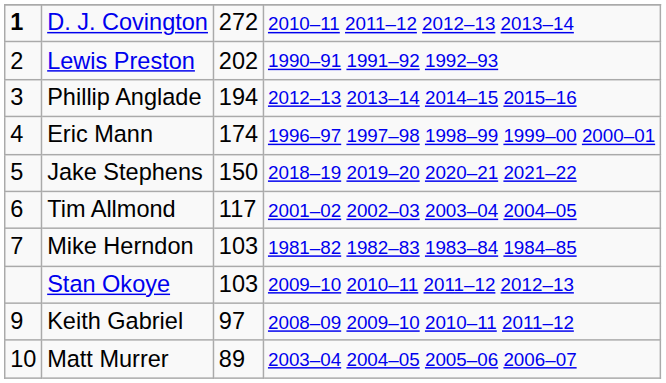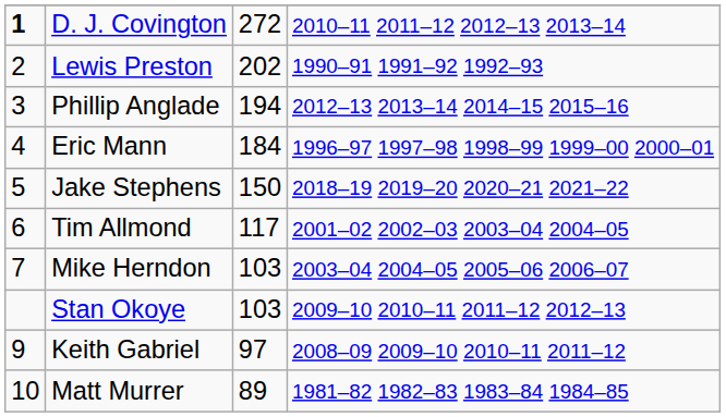 <table class="wikitable">
 <tr>
 </tr>
 <tr>
 <td><strong>1</strong></td>
 <td><a href='#'>D. J. Covington</a></td>
 <td>272</td>
 <td style="font-size:80%;"><a href='#'>2010–11</a> <a href='#'>2011–12</a> <a href='#'>2012–13</a> <a href='#'>2013–14</a></td>
 </tr>
 <tr>
 <td>2</td>
 <td><a href='#'>Lewis Preston</a></td>
 <td>202</td>
 <td style="font-size:80%;"><a href='#'>1990–91</a> <a href='#'>1991–92</a> <a href='#'>1992–93</a></td>
 </tr>
 <tr>
 <td>3</td>
 <td>Phillip Anglade</td>
 <td>194</td>
 <td style="font-size:80%;"><a href='#'>2012–13</a> <a href='#'>2013–14</a> <a href='#'>2014–15</a> <a href='#'>2015–16</a></td>
 </tr>
 <tr>
 <td>4</td>
 <td>Eric Mann</td>
-<td>174</td>
+<td>184</td>
 <td style="font-size:80%;"><a href='#'>1996–97</a> <a href='#'>1997–98</a> <a href='#'>1998–99</a> <a href='#'>1999–00</a> <a href='#'>2000–01</a></td>
 </tr>
 <tr>
 <td>5</td>
 <td>Jake Stephens</td>
 <td>150</td>
 <td style="font-size:80%;"><a href='#'>2018–19</a> <a href='#'>2019–20</a> <a href='#'>2020–21</a> <a href='#'>2021–22</a></td>
 </tr>
 <tr>
 <td>6</td>
 <td>Tim Allmond</td>
 <td>117</td>
 <td style="font-size:80%;"><a href='#'>2001–02</a> <a href='#'>2002–03</a> <a href='#'>2003–04</a> <a href='#'>2004–05</a></td>
 </tr>
 <tr>
 <td>7</td>
 <td>Mike Herndon</td>
 <td>103</td>
-<td style="font-size:80%;"><a href='#'>1981–82</a> <a href='#'>1982–83</a> <a href='#'>1983–84</a> <a href='#'>1984–85</a></td>
+<td style="font-size:80%;"><a href='#'>2003–04</a> <a href='#'>2004–05</a> <a href='#'>2005–06</a> <a href='#'>2006–07</a></td>
 </tr>
 <tr>
 <td></td>
 <td><a href='#'>Stan Okoye</a></td>
 <td>103</td>
 <td style="font-size:80%;"><a href='#'>2009–10</a> <a href='#'>2010–11</a> <a href='#'>2011–12</a> <a href='#'>2012–13</a></td>
 </tr>
 <tr>
 <td>9</td>
 <td>Keith Gabriel</td>
 <td>97</td>
 <td style="font-size:80%;"><a href='#'>2008–09</a> <a href='#'>2009–10</a> <a href='#'>2010–11</a> <a href='#'>2011–12</a></td>
 </tr>
 <tr>
 <td>10</td>
 <td>Matt Murrer</td>
 <td>89</td>
-<td style="font-size:80%;"><a href='#'>2003–04</a> <a href='#'>2004–05</a> <a href='#'>2005–06</a> <a href='#'>2006–07</a></td>
+<td style="font-size:80%;"><a href='#'>1981–82</a> <a href='#'>1982–83</a> <a href='#'>1983–84</a> <a href='#'>1984–85</a></td>
 </tr>
 </table>
